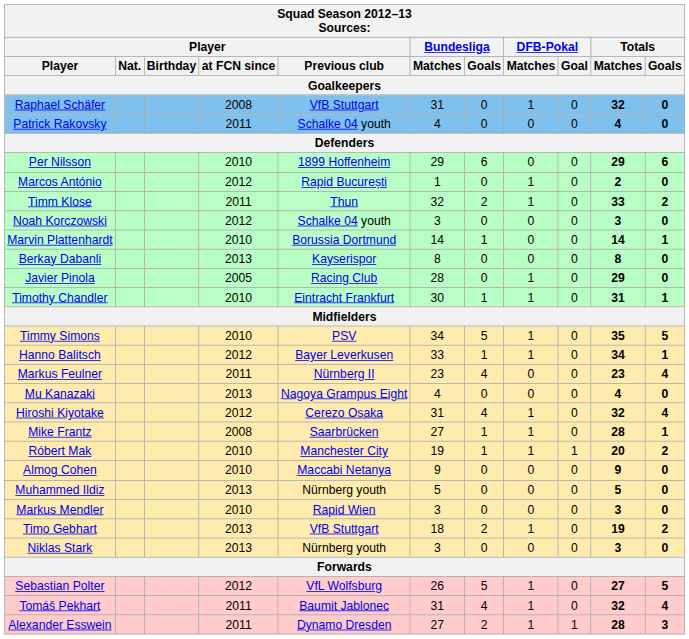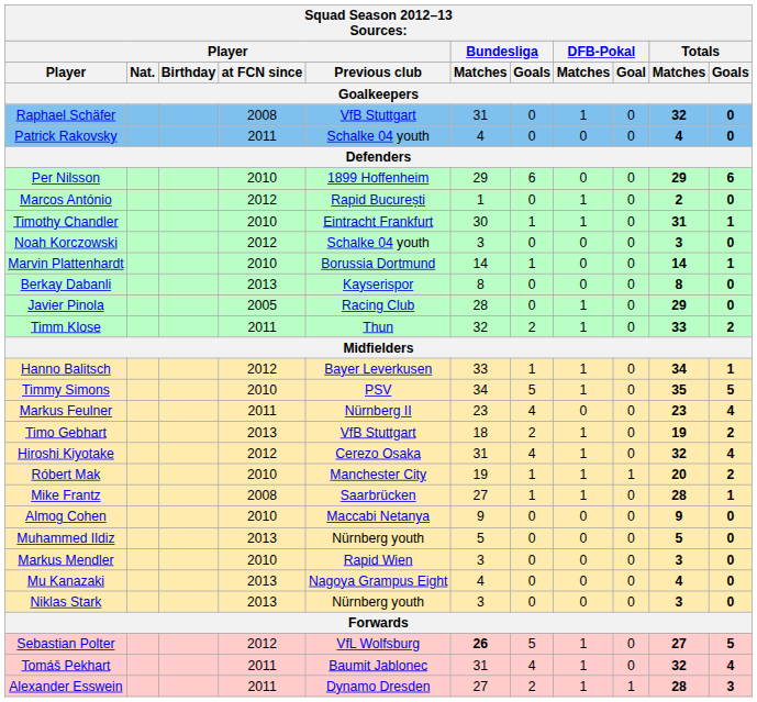 <table class="wikitable" style="font-size:95%">
 <tr style="text-align:center; background:#dcdcdc;">
 <th colspan="11">Squad Season 2012–13<br>Sources:</th>
 </tr>
 <tr style="text-align:center; background:#9c9c9c;">
 <th colspan="5">Player</th>
 <th colspan="2"><a href='#'>Bundesliga</a></th>
 <th colspan="2"><a href='#'>DFB-Pokal</a></th>
 <th colspan="2">Totals</th>
 </tr>
 <tr style="text-align:center; background:#dcdcdc;">
 <th>Player</th>
 <th>Nat.</th>
 <th>Birthday</th>
 <th>at FCN since</th>
 <th>Previous club</th>
 <th>Matches</th>
 <th>Goals</th>
 <th>Matches</th>
 <th>Goal</th>
 <th>Matches</th>
 <th>Goals</th>
 </tr>
 <tr style="text-align:center; background:#dcdcdc;">
 <th colspan="11">Goalkeepers</th>
 </tr>
 <tr style="text-align:center; background:#7ec0ee;">
 <td><a href='#'>Raphael Schäfer</a></td>
 <td></td>
 <td></td>
 <td>2008</td>
 <td><a href='#'>VfB Stuttgart</a></td>
 <td>31</td>
 <td>0</td>
 <td>1</td>
 <td>0</td>
 <td><strong>32</strong></td>
 <td><strong>0</strong></td>
 </tr>
 <tr style="text-align:center; background:#7ec0ee;">
 <td><a href='#'>Patrick Rakovsky</a></td>
 <td></td>
 <td></td>
 <td>2011</td>
 <td><a href='#'>Schalke 04</a> youth</td>
 <td>4</td>
 <td>0</td>
 <td>0</td>
 <td>0</td>
 <td><strong>4</strong></td>
 <td><strong>0</strong></td>
 </tr>
 <tr style="text-align:center; background:#dcdcdc;">
 <th colspan="11">Defenders</th>
 </tr>
 <tr style="text-align:center; background:#b9ffc5;">
 <td><a href='#'>Per Nilsson</a></td>
 <td></td>
 <td></td>
 <td>2010</td>
 <td><a href='#'>1899 Hoffenheim</a></td>
 <td>29</td>
 <td>6</td>
 <td>0</td>
 <td>0</td>
 <td><strong>29</strong></td>
 <td><strong>6</strong></td>
 </tr>
 <tr style="text-align:center; background:#b9ffc5;">
 <td><a href='#'>Marcos António</a></td>
 <td></td>
 <td></td>
 <td>2012</td>
 <td><a href='#'>Rapid București</a></td>
 <td>1</td>
 <td>0</td>
 <td>1</td>
 <td>0</td>
 <td><strong>2</strong></td>
 <td><strong>0</strong></td>
 </tr>
 <tr style="text-align:center; background:#b9ffc5;">
-<td><a href='#'>Timm Klose</a></td>
+<td><a href='#'>Timothy Chandler</a></td>
 <td></td>
 <td></td>
-<td>2011</td>
-<td><a href='#'>Thun</a></td>
-<td>32</td>
-<td>2</td>
+<td>2010</td>
+<td><a href='#'>Eintracht Frankfurt</a></td>
+<td>30</td>
+<td>1</td>
 <td>1</td>
 <td>0</td>
-<td><strong>33</strong></td>
-<td><strong>2</strong></td>
+<td><strong>31</strong></td>
+<td><strong>1</strong></td>
 </tr>
 <tr style="text-align:center; background:#b9ffc5;">
 <td><a href='#'>Noah Korczowski</a></td>
 <td></td>
 <td></td>
 <td>2012</td>
 <td><a href='#'>Schalke 04</a> youth</td>
 <td>3</td>
 <td>0</td>
 <td>0</td>
 <td>0</td>
 <td><strong>3</strong></td>
 <td><strong>0</strong></td>
 </tr>
 <tr style="text-align:center; background:#b9ffc5;">
 <td><a href='#'>Marvin Plattenhardt</a></td>
 <td></td>
 <td></td>
 <td>2010</td>
 <td><a href='#'>Borussia Dortmund</a></td>
 <td>14</td>
 <td>1</td>
 <td>0</td>
 <td>0</td>
 <td><strong>14</strong></td>
 <td><strong>1</strong></td>
 </tr>
 <tr style="text-align:center; background:#b9ffc5;">
 <td><a href='#'>Berkay Dabanli</a></td>
 <td></td>
 <td></td>
 <td>2013</td>
 <td><a href='#'>Kayserispor</a></td>
 <td>8</td>
 <td>0</td>
 <td>0</td>
 <td>0</td>
 <td><strong>8</strong></td>
 <td><strong>0</strong></td>
 </tr>
 <tr style="text-align:center; background:#b9ffc5;">
 <td><a href='#'>Javier Pinola</a></td>
 <td></td>
 <td></td>
 <td>2005</td>
 <td><a href='#'>Racing Club</a></td>
 <td>28</td>
 <td>0</td>
 <td>1</td>
 <td>0</td>
 <td><strong>29</strong></td>
 <td><strong>0</strong></td>
 </tr>
 <tr style="text-align:center; background:#b9ffc5;">
-<td><a href='#'>Timothy Chandler</a></td>
+<td><a href='#'>Timm Klose</a></td>
 <td></td>
 <td></td>
-<td>2010</td>
-<td><a href='#'>Eintracht Frankfurt</a></td>
-<td>30</td>
+<td>2011</td>
+<td><a href='#'>Thun</a></td>
+<td>32</td>
+<td>2</td>
+<td>1</td>
+<td>0</td>
+<td><strong>33</strong></td>
+<td><strong>2</strong></td>
+</tr>
+<tr style="text-align:center; background:#dcdcdc;">
+<th colspan="11">Midfielders</th>
+</tr>
+<tr style="text-align:center; background:#ffebad;">
+<td><a href='#'>Hanno Balitsch</a></td>
+<td></td>
+<td></td>
+<td>2012</td>
+<td><a href='#'>Bayer Leverkusen</a></td>
+<td>33</td>
 <td>1</td>
 <td>1</td>
 <td>0</td>
-<td><strong>31</strong></td>
+<td><strong>34</strong></td>
 <td><strong>1</strong></td>
-</tr>
-<tr style="text-align:center; background:#dcdcdc;">
-<th colspan="11">Midfielders</th>
 </tr>
 <tr style="text-align:center; background:#ffebad;">
 <td><a href='#'>Timmy Simons</a></td>
 <td></td>
 <td></td>
 <td>2010</td>
 <td><a href='#'>PSV</a></td>
 <td>34</td>
 <td>5</td>
 <td>1</td>
 <td>0</td>
 <td><strong>35</strong></td>
 <td><strong>5</strong></td>
 </tr>
 <tr style="text-align:center; background:#ffebad;">
-<td><a href='#'>Hanno Balitsch</a></td>
-<td></td>
-<td></td>
-<td>2012</td>
-<td><a href='#'>Bayer Leverkusen</a></td>
-<td>33</td>
-<td>1</td>
-<td>1</td>
-<td>0</td>
-<td><strong>34</strong></td>
-<td><strong>1</strong></td>
-</tr>
-<tr style="text-align:center; background:#ffebad;">
 <td><a href='#'>Markus Feulner</a></td>
 <td></td>
 <td></td>
 <td>2011</td>
 <td><a href='#'>Nürnberg II</a></td>
 <td>23</td>
 <td>4</td>
 <td>0</td>
 <td>0</td>
 <td><strong>23</strong></td>
 <td><strong>4</strong></td>
 </tr>
 <tr style="text-align:center; background:#ffebad;">
-<td><a href='#'>Mu Kanazaki</a></td>
+<td><a href='#'>Timo Gebhart</a></td>
 <td></td>
 <td></td>
 <td>2013</td>
-<td><a href='#'>Nagoya Grampus Eight</a></td>
-<td>4</td>
+<td><a href='#'>VfB Stuttgart</a></td>
+<td>18</td>
+<td>2</td>
+<td>1</td>
 <td>0</td>
-<td>0</td>
-<td>0</td>
-<td><strong>4</strong></td>
-<td><strong>0</strong></td>
+<td><strong>19</strong></td>
+<td><strong>2</strong></td>
 </tr>
 <tr style="text-align:center; background:#ffebad;">
 <td><a href='#'>Hiroshi Kiyotake</a></td>
 <td></td>
 <td></td>
 <td>2012</td>
 <td><a href='#'>Cerezo Osaka</a></td>
 <td>31</td>
 <td>4</td>
 <td>1</td>
 <td>0</td>
 <td><strong>32</strong></td>
 <td><strong>4</strong></td>
 </tr>
 <tr style="text-align:center; background:#ffebad;">
+<td><a href='#'>Róbert Mak</a></td>
+<td></td>
+<td></td>
+<td>2010</td>
+<td><a href='#'>Manchester City</a></td>
+<td>19</td>
+<td>1</td>
+<td>1</td>
+<td>1</td>
+<td><strong>20</strong></td>
+<td><strong>2</strong></td>
+</tr>
+<tr style="text-align:center; background:#ffebad;">
 <td><a href='#'>Mike Frantz</a></td>
 <td></td>
 <td></td>
 <td>2008</td>
 <td><a href='#'>Saarbrücken</a></td>
 <td>27</td>
 <td>1</td>
 <td>1</td>
 <td>0</td>
 <td><strong>28</strong></td>
 <td><strong>1</strong></td>
-</tr>
-<tr style="text-align:center; background:#ffebad;">
-<td><a href='#'>Róbert Mak</a></td>
-<td></td>
-<td></td>
-<td>2010</td>
-<td><a href='#'>Manchester City</a></td>
-<td>19</td>
-<td>1</td>
-<td>1</td>
-<td>1</td>
-<td><strong>20</strong></td>
-<td><strong>2</strong></td>
 </tr>
 <tr style="text-align:center; background:#ffebad;">
 <td><a href='#'>Almog Cohen</a></td>
 <td></td>
 <td></td>
 <td>2010</td>
 <td><a href='#'>Maccabi Netanya</a></td>
 <td>9</td>
 <td>0</td>
 <td>0</td>
 <td>0</td>
 <td><strong>9</strong></td>
 <td><strong>0</strong></td>
 </tr>
 <tr style="text-align:center; background:#ffebad;">
 <td><a href='#'>Muhammed Ildiz</a></td>
 <td></td>
 <td></td>
 <td>2013</td>
 <td>Nürnberg youth</td>
 <td>5</td>
 <td>0</td>
 <td>0</td>
 <td>0</td>
 <td><strong>5</strong></td>
 <td><strong>0</strong></td>
 </tr>
 <tr style="text-align:center; background:#ffebad;">
 <td><a href='#'>Markus Mendler</a></td>
 <td></td>
 <td></td>
 <td>2010</td>
 <td><a href='#'>Rapid Wien</a></td>
 <td>3</td>
 <td>0</td>
 <td>0</td>
 <td>0</td>
 <td><strong>3</strong></td>
 <td><strong>0</strong></td>
 </tr>
 <tr style="text-align:center; background:#ffebad;">
-<td><a href='#'>Timo Gebhart</a></td>
+<td><a href='#'>Mu Kanazaki</a></td>
 <td></td>
 <td></td>
 <td>2013</td>
-<td><a href='#'>VfB Stuttgart</a></td>
-<td>18</td>
-<td>2</td>
-<td>1</td>
+<td><a href='#'>Nagoya Grampus Eight</a></td>
+<td>4</td>
 <td>0</td>
-<td><strong>19</strong></td>
-<td><strong>2</strong></td>
+<td>0</td>
+<td>0</td>
+<td><strong>4</strong></td>
+<td><strong>0</strong></td>
 </tr>
 <tr style="text-align:center; background:#ffebad;">
 <td><a href='#'>Niklas Stark</a></td>
 <td></td>
 <td></td>
 <td>2013</td>
 <td>Nürnberg youth</td>
 <td>3</td>
 <td>0</td>
 <td>0</td>
 <td>0</td>
 <td><strong>3</strong></td>
 <td><strong>0</strong></td>
 </tr>
 <tr style="text-align:center; background:#ffebad;">
 <th colspan="11">Forwards</th>
 </tr>
 <tr style="text-align:center; background:#ffcbcb;">
 <td><a href='#'>Sebastian Polter</a></td>
 <td></td>
 <td></td>
 <td>2012</td>
 <td><a href='#'>VfL Wolfsburg</a></td>
-<td>26</td>
+<td><strong>26</strong></td>
 <td>5</td>
 <td>1</td>
 <td>0</td>
 <td><strong>27</strong></td>
 <td><strong>5</strong></td>
 </tr>
 <tr style="text-align:center; background:#ffcbcb;">
 <td><a href='#'>Tomáš Pekhart</a></td>
 <td></td>
 <td></td>
 <td>2011</td>
 <td><a href='#'>Baumit Jablonec</a></td>
 <td>31</td>
 <td>4</td>
 <td>1</td>
 <td>0</td>
 <td><strong>32</strong></td>
 <td><strong>4</strong></td>
 </tr>
 <tr style="text-align:center; background:#ffcbcb;">
 <td><a href='#'>Alexander Esswein</a></td>
 <td></td>
 <td></td>
 <td>2011</td>
 <td><a href='#'>Dynamo Dresden</a></td>
 <td>27</td>
 <td>2</td>
 <td>1</td>
 <td>1</td>
 <td><strong>28</strong></td>
 <td><strong>3</strong></td>
 </tr>
 </table>
